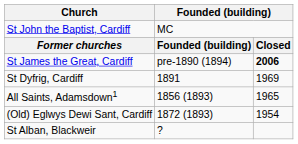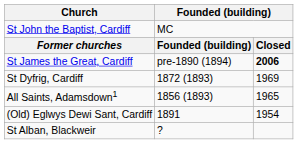 <table class="wikitable">
 <tr>
 <th>Church</th>
 <th colspan="2">Founded (building)</th>
 </tr>
 <tr>
 <td><a href='#'>St John the Baptist, Cardiff</a></td>
 <td colspan="2">MC</td>
 </tr>
 <tr>
 <th><em>Former churches</em></th>
 <th>Founded (building)</th>
 <th>Closed</th>
 </tr>
 <tr>
 <td><a href='#'>St James the Great, Cardiff</a></td>
 <td>pre-1890 (1894)</td>
 <td><strong>2006</strong></td>
 </tr>
 <tr>
 <td>St Dyfrig, Cardiff</td>
-<td>1891</td>
+<td>1872 (1893)</td>
 <td>1969</td>
 </tr>
 <tr>
 <td>All Saints, Adamsdown<sup>1</sup></td>
 <td>1856 (1893)</td>
 <td>1965</td>
 </tr>
 <tr>
 <td>(Old) Eglwys Dewi Sant, Cardiff</td>
-<td>1872 (1893)</td>
+<td>1891</td>
 <td>1954</td>
 </tr>
 <tr>
 <td>St Alban, Blackweir</td>
 <td>?</td>
 <td></td>
 </tr>
 </table>
